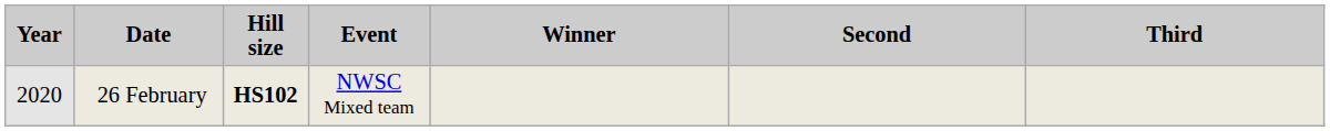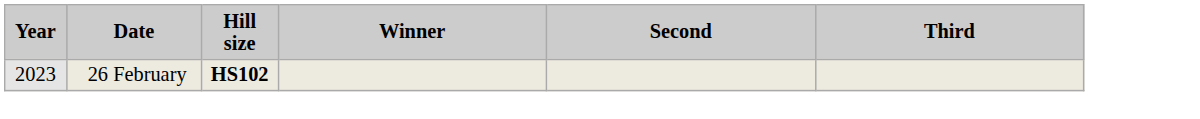 <table class="wikitable plainrowheaders" style="background:#fff; font-size:86%; line-height:15px; border:grey solid 1px; border-collapse:collapse;">
 <tr style="background:#ccc; text-align:center;">
 <th style="background:#ccc;" width="35">Year</th>
 <th style="background:#ccc;" width="85">Date</th>
 <th style="background:#ccc;" width="45">Hill size</th>
-<th style="background:#ccc;" width="68">Event</th>
 <th style="background:#ccc;" width="175">Winner</th>
 <th style="background:#ccc;" width="175">Second</th>
 <th style="background:#ccc;" width="175">Third</th>
 </tr>
 <tr bgcolor=#EDEAE0>
-<td align=center bgcolor=#E5E5E5>2020</td>
+<td align=center bgcolor=#E5E5E5>2023</td>
 <td align=right>26 February  </td>
 <td align=center><strong>HS102</strong></td>
-<td align=center><a href='#'>NWSC</a><br><small>Mixed team</small></td>
 <td></td>
 <td></td>
 <td></td>
 </tr>
 </table>
